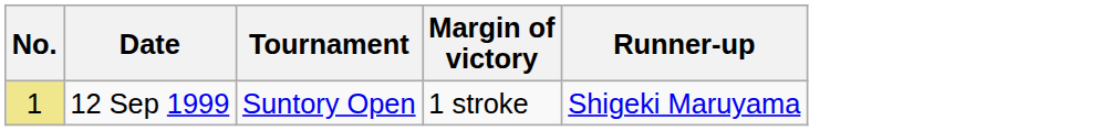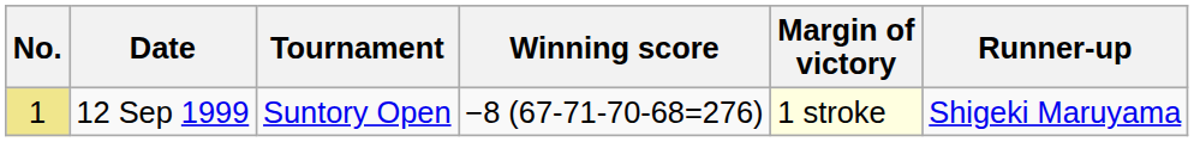 <table class="wikitable" style="font-size:95%;">
 <tr>
 <th>No.</th>
 <th>Date</th>
 <th>Tournament</th>
+<th>Winning score</th>
 <th>Margin of<br>victory</th>
 <th>Runner-up</th>
 </tr>
 <tr>
 <td align=center style="background: khaki;">1</td>
 <td align=right>12 Sep <a href='#'>1999</a></td>
 <td><a href='#'>Suntory Open</a></td>
-<td>1 stroke</td>
+<td>−8 (67-71-70-68=276)</td>
+<td style="background: lightyellow;">1 stroke</td>
 <td> <a href='#'>Shigeki Maruyama</a></td>
 </tr>
 </table>
